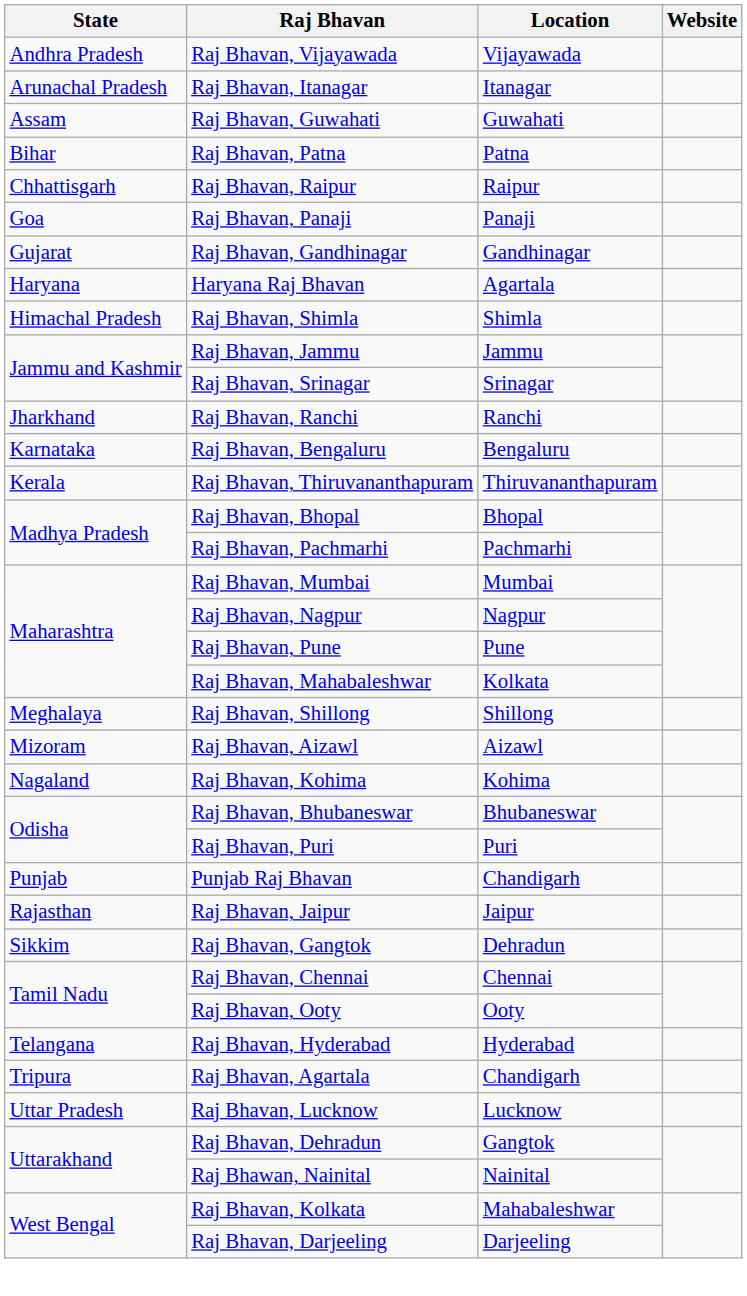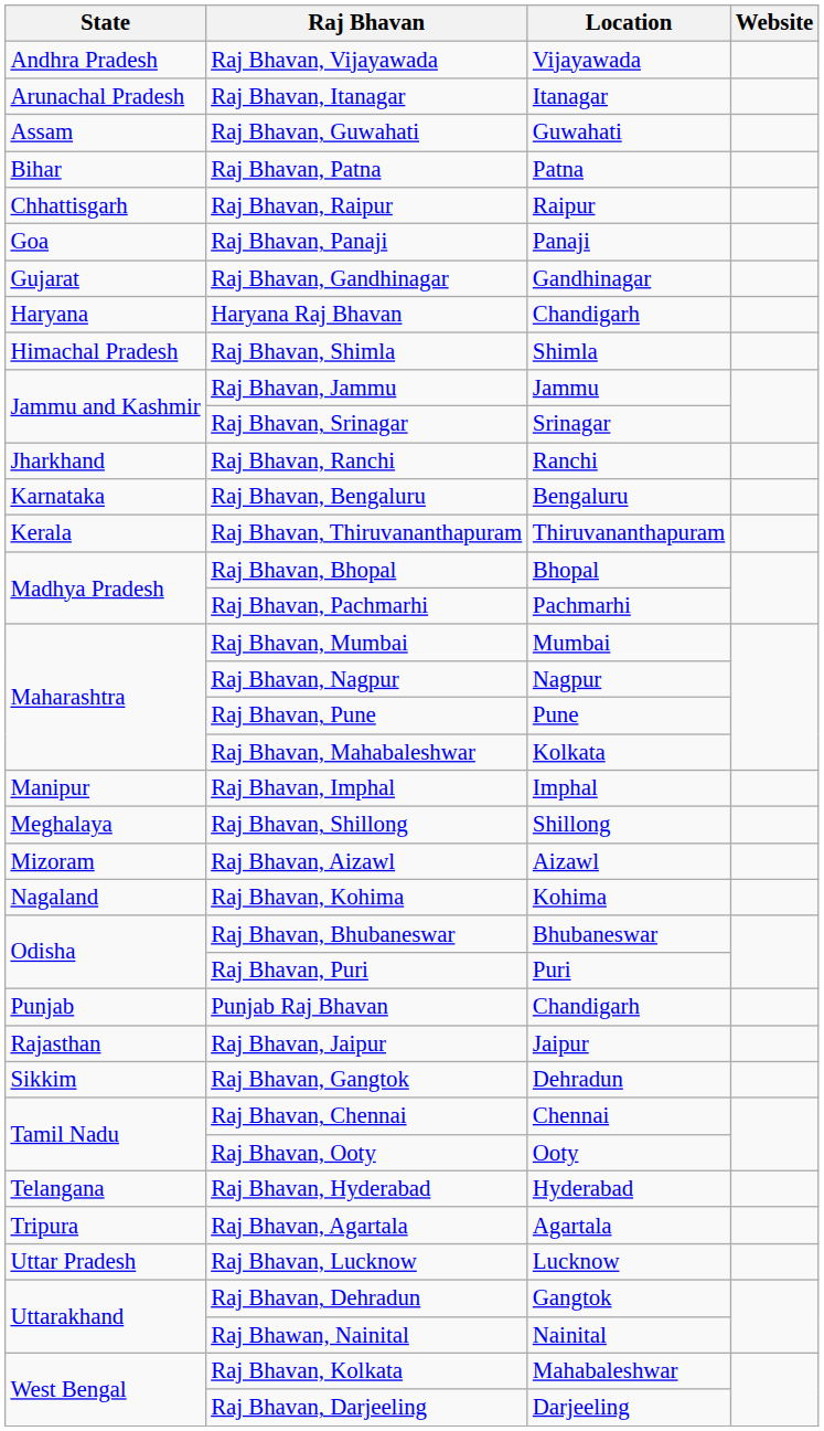 <table class="wikitable sortable">
 <tr>
 <th>State</th>
 <th>Raj Bhavan</th>
 <th>Location</th>
 <th>Website</th>
 </tr>
 <tr>
 <td><a href='#'>Andhra Pradesh</a></td>
 <td><a href='#'>Raj Bhavan, Vijayawada</a></td>
 <td><a href='#'>Vijayawada</a></td>
 <td></td>
 </tr>
 <tr>
 <td><a href='#'>Arunachal Pradesh</a></td>
 <td><a href='#'>Raj Bhavan, Itanagar</a></td>
 <td><a href='#'>Itanagar</a></td>
 <td></td>
 </tr>
 <tr>
 <td><a href='#'>Assam</a></td>
 <td><a href='#'>Raj Bhavan, Guwahati</a></td>
 <td><a href='#'>Guwahati</a></td>
 <td></td>
 </tr>
 <tr>
 <td><a href='#'>Bihar</a></td>
 <td><a href='#'>Raj Bhavan, Patna</a></td>
 <td><a href='#'>Patna</a></td>
 <td></td>
 </tr>
 <tr>
 <td><a href='#'>Chhattisgarh</a></td>
 <td><a href='#'>Raj Bhavan, Raipur</a></td>
 <td><a href='#'>Raipur</a></td>
 <td></td>
 </tr>
 <tr>
 <td><a href='#'>Goa</a></td>
 <td><a href='#'>Raj Bhavan, Panaji</a></td>
 <td><a href='#'>Panaji</a></td>
 <td></td>
 </tr>
 <tr>
 <td><a href='#'>Gujarat</a></td>
 <td><a href='#'>Raj Bhavan, Gandhinagar</a></td>
 <td><a href='#'>Gandhinagar</a></td>
 <td></td>
 </tr>
 <tr>
 <td><a href='#'>Haryana</a></td>
 <td><a href='#'>Haryana Raj Bhavan</a></td>
-<td><a href='#'>Agartala</a></td>
+<td><a href='#'>Chandigarh</a></td>
 <td></td>
 </tr>
 <tr>
 <td><a href='#'>Himachal Pradesh</a></td>
 <td><a href='#'>Raj Bhavan, Shimla</a></td>
 <td><a href='#'>Shimla</a></td>
 <td></td>
 </tr>
 <tr>
 <td rowspan=2><a href='#'>Jammu and Kashmir</a></td>
 <td><a href='#'>Raj Bhavan, Jammu</a></td>
 <td><a href='#'>Jammu</a></td>
 <td rowspan="2"></td>
 </tr>
 <tr>
 <td><a href='#'>Raj Bhavan, Srinagar</a></td>
 <td><a href='#'>Srinagar</a></td>
 </tr>
 <tr>
 <td><a href='#'>Jharkhand</a></td>
 <td><a href='#'>Raj Bhavan, Ranchi</a></td>
 <td><a href='#'>Ranchi</a></td>
 <td></td>
 </tr>
 <tr>
 <td><a href='#'>Karnataka</a></td>
 <td><a href='#'>Raj Bhavan, Bengaluru</a></td>
 <td><a href='#'>Bengaluru</a></td>
 <td></td>
 </tr>
 <tr>
 <td><a href='#'>Kerala</a></td>
 <td><a href='#'>Raj Bhavan, Thiruvananthapuram</a></td>
 <td><a href='#'>Thiruvananthapuram</a></td>
 <td></td>
 </tr>
 <tr>
 <td rowspan=2><a href='#'>Madhya Pradesh</a></td>
 <td><a href='#'>Raj Bhavan, Bhopal</a></td>
 <td><a href='#'>Bhopal</a></td>
 <td rowspan="2"></td>
 </tr>
 <tr>
 <td><a href='#'>Raj Bhavan, Pachmarhi</a></td>
 <td><a href='#'>Pachmarhi</a></td>
 </tr>
 <tr>
 <td rowspan=4><a href='#'>Maharashtra</a></td>
 <td><a href='#'>Raj Bhavan, Mumbai</a></td>
 <td><a href='#'>Mumbai</a></td>
 <td rowspan="4"></td>
 </tr>
 <tr>
 <td><a href='#'>Raj Bhavan, Nagpur</a></td>
 <td><a href='#'>Nagpur</a></td>
 </tr>
 <tr>
 <td><a href='#'>Raj Bhavan, Pune</a></td>
 <td><a href='#'>Pune</a></td>
 </tr>
 <tr>
 <td><a href='#'>Raj Bhavan, Mahabaleshwar</a></td>
 <td><a href='#'>Kolkata</a></td>
+</tr>
+<tr>
+<td><a href='#'>Manipur</a></td>
+<td><a href='#'>Raj Bhavan, Imphal</a></td>
+<td><a href='#'>Imphal</a></td>
+<td></td>
 </tr>
 <tr>
 <td><a href='#'>Meghalaya</a></td>
 <td><a href='#'>Raj Bhavan, Shillong</a></td>
 <td><a href='#'>Shillong</a></td>
 <td></td>
 </tr>
 <tr>
 <td><a href='#'>Mizoram</a></td>
 <td><a href='#'>Raj Bhavan, Aizawl</a></td>
 <td><a href='#'>Aizawl</a></td>
 <td></td>
 </tr>
 <tr>
 <td><a href='#'>Nagaland</a></td>
 <td><a href='#'>Raj Bhavan, Kohima</a></td>
 <td><a href='#'>Kohima</a></td>
 <td></td>
 </tr>
 <tr>
 <td rowspan=2><a href='#'>Odisha</a></td>
 <td><a href='#'>Raj Bhavan, Bhubaneswar</a></td>
 <td><a href='#'>Bhubaneswar</a></td>
 <td rowspan="2"></td>
 </tr>
 <tr>
 <td><a href='#'>Raj Bhavan, Puri</a></td>
 <td><a href='#'>Puri</a></td>
 </tr>
 <tr>
 <td><a href='#'>Punjab</a></td>
 <td><a href='#'>Punjab Raj Bhavan</a></td>
 <td><a href='#'>Chandigarh</a></td>
 <td></td>
 </tr>
 <tr>
 <td><a href='#'>Rajasthan</a></td>
 <td><a href='#'>Raj Bhavan, Jaipur</a></td>
 <td><a href='#'>Jaipur</a></td>
 <td></td>
 </tr>
 <tr>
 <td><a href='#'>Sikkim</a></td>
 <td><a href='#'>Raj Bhavan, Gangtok</a></td>
 <td><a href='#'>Dehradun</a></td>
 <td></td>
 </tr>
 <tr>
 <td rowspan=2><a href='#'>Tamil Nadu</a></td>
 <td><a href='#'>Raj Bhavan, Chennai</a></td>
 <td><a href='#'>Chennai</a></td>
 <td rowspan="2"></td>
 </tr>
 <tr>
 <td><a href='#'>Raj Bhavan, Ooty</a></td>
 <td><a href='#'>Ooty</a></td>
 </tr>
 <tr>
 <td><a href='#'>Telangana</a></td>
 <td><a href='#'>Raj Bhavan, Hyderabad</a></td>
 <td><a href='#'>Hyderabad</a></td>
 <td></td>
 </tr>
 <tr>
 <td><a href='#'>Tripura</a></td>
 <td><a href='#'>Raj Bhavan, Agartala</a></td>
-<td><a href='#'>Chandigarh</a></td>
+<td><a href='#'>Agartala</a></td>
 <td></td>
 </tr>
 <tr>
 <td><a href='#'>Uttar Pradesh</a></td>
 <td><a href='#'>Raj Bhavan, Lucknow</a></td>
 <td><a href='#'>Lucknow</a></td>
 <td></td>
 </tr>
 <tr>
 <td rowspan=2><a href='#'>Uttarakhand</a></td>
 <td><a href='#'>Raj Bhavan, Dehradun</a></td>
 <td><a href='#'>Gangtok</a></td>
 <td rowspan="2"></td>
 </tr>
 <tr>
 <td><a href='#'>Raj Bhawan, Nainital</a></td>
 <td><a href='#'>Nainital</a></td>
 </tr>
 <tr>
 <td rowspan=2><a href='#'>West Bengal</a></td>
 <td><a href='#'>Raj Bhavan, Kolkata</a></td>
 <td><a href='#'>Mahabaleshwar</a></td>
 <td rowspan="2"></td>
 </tr>
 <tr>
 <td><a href='#'>Raj Bhavan, Darjeeling</a></td>
 <td><a href='#'>Darjeeling</a></td>
 </tr>
 </table>
